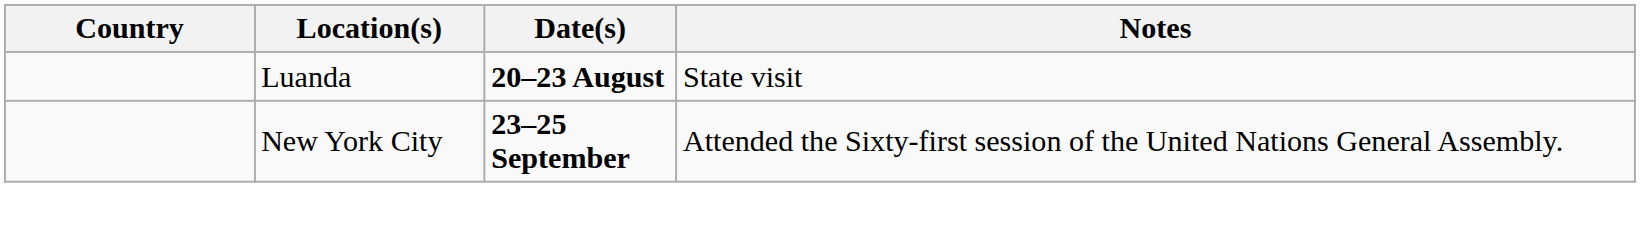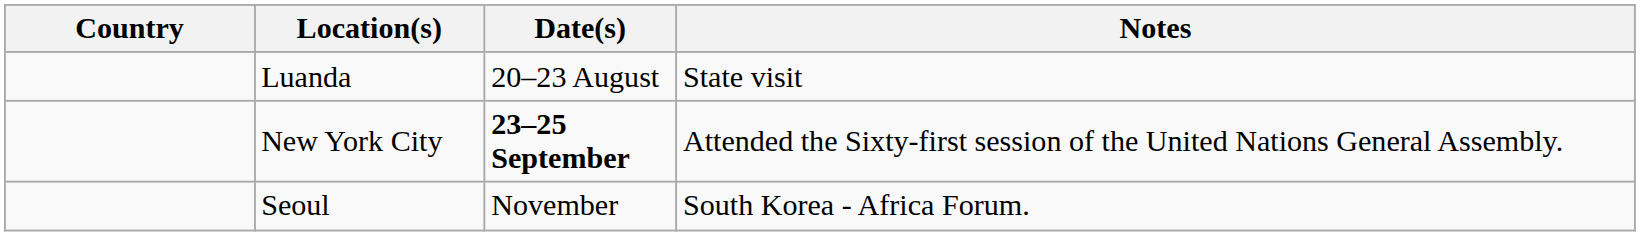 <table class="wikitable sortable">
 <tr>
 <th style="width: 13%;">Country</th>
 <th style="width: 12%;">Location(s)</th>
 <th style="width: 10%; ">Date(s)</th>
 <th style="width: 50%;">Notes</th>
 </tr>
 <tr>
 <td></td>
 <td>Luanda</td>
-<td><strong>20–23 August</strong></td>
+<td>20–23 August</td>
 <td>State visit</td>
 </tr>
 <tr>
 <td></td>
 <td>New York City</td>
 <td><strong>23–25 September</strong></td>
 <td>Attended the Sixty-first session of the United Nations General Assembly.</td>
 </tr>
+<tr>
+<td></td>
+<td>Seoul</td>
+<td>November</td>
+<td>South Korea - Africa Forum.</td>
+</tr>
 </table>
